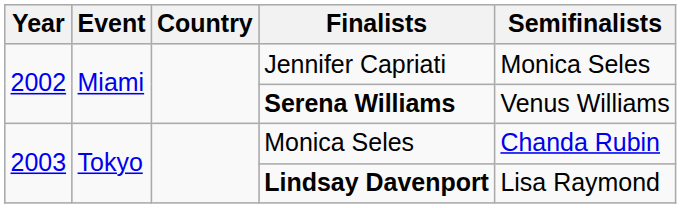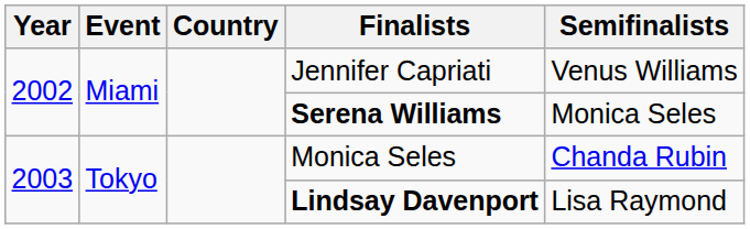 <table class="wikitable">
 <tr>
 <th scope="col">Year</th>
 <th scope="col">Event</th>
 <th scope="col">Country</th>
 <th scope="col">Finalists</th>
 <th scope="col">Semifinalists</th>
 </tr>
 <tr>
 <td rowspan="2"><a href='#'>2002</a></td>
 <td rowspan="2"><a href='#'>Miami</a></td>
 <td rowspan="2"></td>
 <td>Jennifer Capriati</td>
-<td>Monica Seles</td>
+<td>Venus Williams</td>
 </tr>
 <tr>
 <td><strong>Serena Williams</strong></td>
-<td>Venus Williams</td>
+<td>Monica Seles</td>
 </tr>
 <tr>
 <td rowspan="2"><a href='#'>2003</a></td>
 <td rowspan="2"><a href='#'>Tokyo</a></td>
 <td rowspan="2"></td>
 <td>Monica Seles</td>
 <td><a href='#'>Chanda Rubin</a></td>
 </tr>
 <tr>
 <td><strong>Lindsay Davenport</strong></td>
 <td>Lisa Raymond</td>
 </tr>
 </table>
